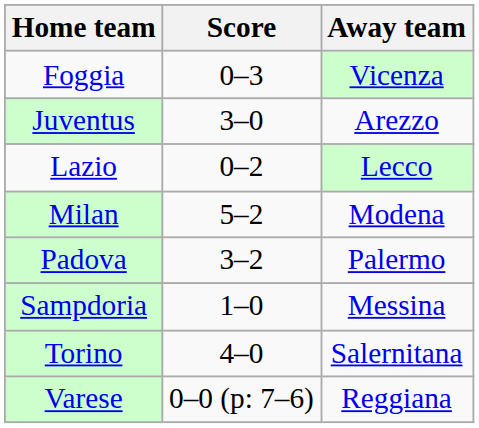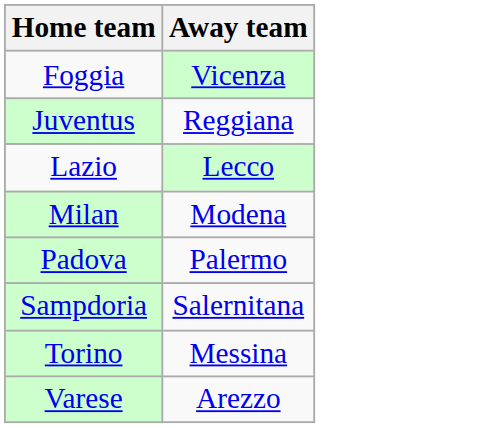 <table class="wikitable" style="text-align: center">
 <tr>
 <th>Home team</th>
-<th>Score</th>
 <th>Away team</th>
 </tr>
 <tr>
 <td><a href='#'>Foggia</a></td>
-<td>0–3</td>
 <td bgcolor="ccffcc"><a href='#'>Vicenza</a></td>
 </tr>
 <tr>
 <td bgcolor="ccffcc"><a href='#'>Juventus</a></td>
-<td>3–0</td>
-<td><a href='#'>Arezzo</a></td>
+<td><a href='#'>Reggiana</a></td>
 </tr>
 <tr>
 <td><a href='#'>Lazio</a></td>
-<td>0–2</td>
 <td bgcolor="ccffcc"><a href='#'>Lecco</a></td>
 </tr>
 <tr>
 <td bgcolor="ccffcc"><a href='#'>Milan</a></td>
-<td>5–2 </td>
 <td><a href='#'>Modena</a></td>
 </tr>
 <tr>
 <td bgcolor="ccffcc"><a href='#'>Padova</a></td>
-<td>3–2</td>
 <td><a href='#'>Palermo</a></td>
 </tr>
 <tr>
 <td bgcolor="ccffcc"><a href='#'>Sampdoria</a></td>
-<td>1–0</td>
+<td><a href='#'>Salernitana</a></td>
+</tr>
+<tr>
+<td bgcolor="ccffcc"><a href='#'>Torino</a></td>
 <td><a href='#'>Messina</a></td>
 </tr>
 <tr>
-<td bgcolor="ccffcc"><a href='#'>Torino</a></td>
-<td>4–0</td>
-<td><a href='#'>Salernitana</a></td>
-</tr>
-<tr>
 <td bgcolor="ccffcc"><a href='#'>Varese</a></td>
-<td>0–0 (p: 7–6)</td>
-<td><a href='#'>Reggiana</a></td>
+<td><a href='#'>Arezzo</a></td>
 </tr>
 </table>
